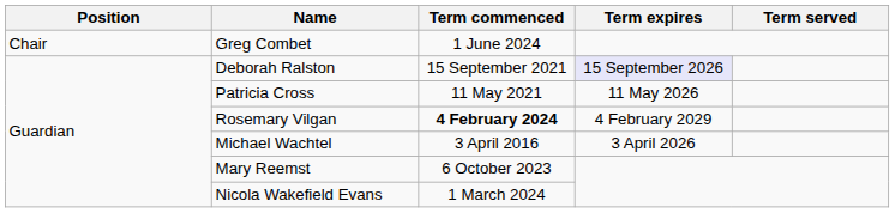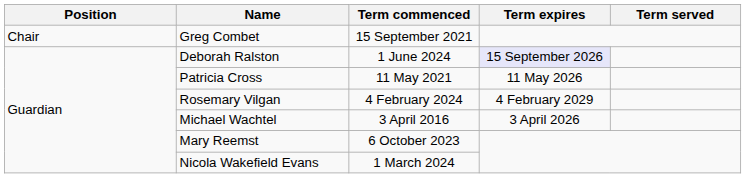 <table class="wikitable">
 <tr>
 <th width="200pt">Position</th>
 <th width="200pt">Name</th>
 <th width="150pt">Term commenced</th>
 <th width="150pt">Term expires</th>
 <th width="150pt">Term served</th>
 </tr>
 <tr>
 <td>Chair</td>
 <td>Greg Combet</td>
-<td align="center">1 June 2024</td>
+<td align="center">15 September 2021</td>
 </tr>
 <tr>
 <td rowspan=6>Guardian</td>
 <td>Deborah Ralston</td>
-<td align="center">15 September 2021</td>
+<td align="center">1 June 2024</td>
 <td align="center" style="background: lavender;">15 September 2026</td>
 <td align="right"></td>
 </tr>
 <tr>
 <td>Patricia Cross</td>
 <td align="center">11 May 2021</td>
 <td align="center">11 May 2026</td>
 <td align="right"></td>
 </tr>
 <tr>
 <td>Rosemary Vilgan</td>
-<td align="center"><strong>4 February 2024</strong></td>
+<td align="center">4 February 2024</td>
 <td align="center">4 February 2029</td>
 <td align="right"></td>
 </tr>
 <tr>
 <td>Michael Wachtel</td>
 <td align="center">3 April 2016</td>
 <td align="center">3 April 2026</td>
 <td align="right"></td>
 </tr>
 <tr>
 <td>Mary Reemst</td>
 <td align="center">6 October 2023</td>
 </tr>
 <tr>
 <td>Nicola Wakefield Evans</td>
 <td align="center">1 March 2024</td>
 </tr>
 </table>
